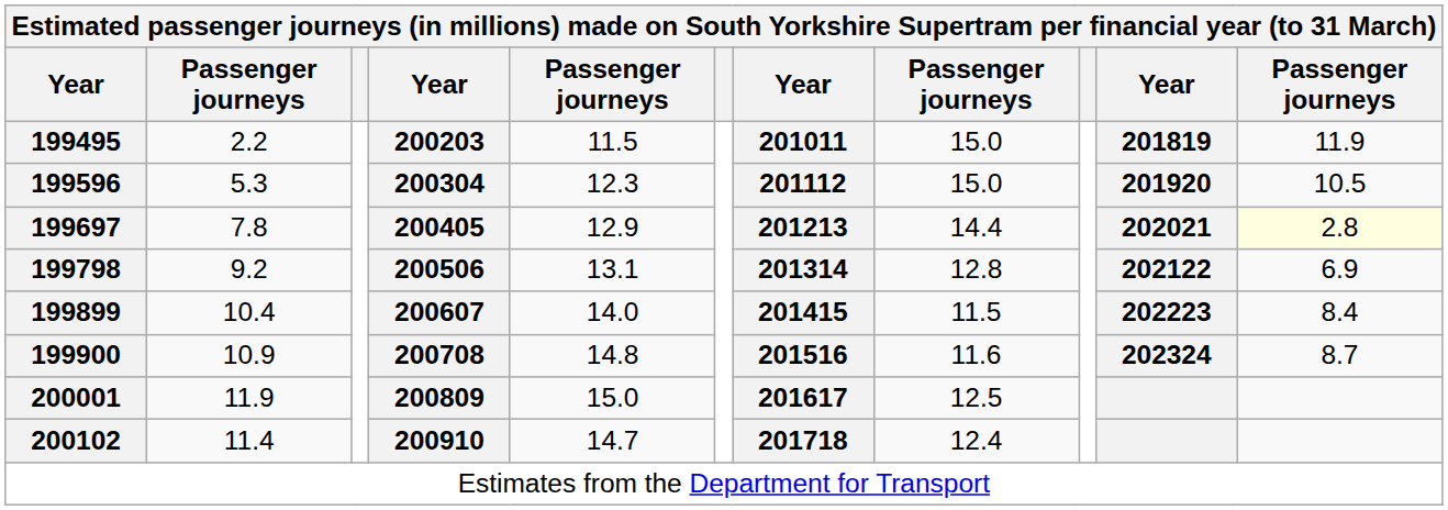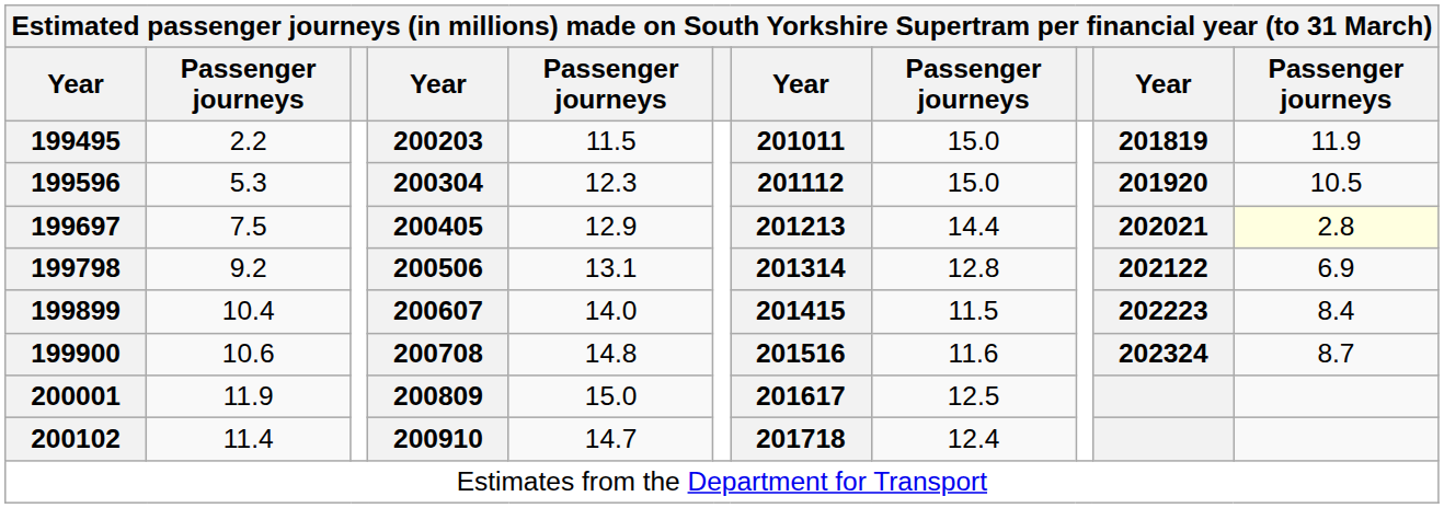 <table class="wikitable" style="text-align:center;">
 <tr>
 <th colspan="11"><strong>Estimated passenger journeys (in millions) made on South Yorkshire Supertram per financial year (to 31 March)</strong></th>
 </tr>
 <tr>
 <th>Year</th>
 <th>Passenger<br>journeys</th>
 <th></th>
 <th>Year</th>
 <th>Passenger<br>journeys</th>
 <th></th>
 <th>Year</th>
 <th>Passenger<br>journeys</th>
 <th></th>
 <th>Year</th>
 <th>Passenger<br>journeys</th>
 </tr>
 <tr>
 <th>199495</th>
 <td>2.2</td>
 <td style="background:#fff; color:#fff;" rowspan="8"></td>
 <th>200203</th>
 <td>11.5</td>
 <td style="background:#fff; color:#fff;" rowspan="8"></td>
 <th>201011</th>
 <td>15.0</td>
 <td style="background:#fff; color:#fff;" rowspan="8"></td>
 <th>201819</th>
 <td>11.9</td>
 </tr>
 <tr>
 <th>199596</th>
 <td>5.3</td>
 <th>200304</th>
 <td>12.3</td>
 <th>201112</th>
 <td>15.0</td>
 <th>201920</th>
 <td>10.5</td>
 </tr>
 <tr>
 <th>199697</th>
-<td>7.8</td>
+<td>7.5</td>
 <th>200405</th>
 <td>12.9</td>
 <th>201213</th>
 <td>14.4</td>
 <th>202021</th>
 <td style="background: lightyellow;">2.8</td>
 </tr>
 <tr>
 <th>199798</th>
 <td>9.2</td>
 <th>200506</th>
 <td>13.1</td>
 <th>201314</th>
 <td>12.8</td>
 <th>202122</th>
 <td>6.9</td>
 </tr>
 <tr>
 <th>199899</th>
 <td>10.4</td>
 <th>200607</th>
 <td>14.0</td>
 <th>201415</th>
 <td>11.5</td>
 <th>202223</th>
 <td>8.4</td>
 </tr>
 <tr>
 <th>199900</th>
-<td>10.9</td>
+<td>10.6</td>
 <th>200708</th>
 <td>14.8</td>
 <th>201516</th>
 <td>11.6</td>
 <th>202324</th>
 <td>8.7</td>
 </tr>
 <tr>
 <th>200001</th>
 <td>11.9</td>
 <th>200809</th>
 <td>15.0</td>
 <th>201617</th>
 <td>12.5</td>
 <th></th>
 <td></td>
 </tr>
 <tr>
 <th>200102</th>
 <td>11.4</td>
 <th>200910</th>
 <td>14.7</td>
 <th>201718</th>
 <td>12.4</td>
 <th></th>
 <td></td>
 </tr>
 <tr>
 <td colspan="11" style="background:#fff;">Estimates from the <a href='#'>Department for Transport</a></td>
 </tr>
 </table>
